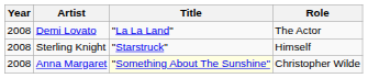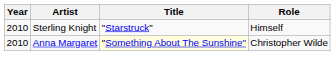 <table class="wikitable sortable">
 <tr>
 <th>Year</th>
 <th>Artist</th>
 <th>Title</th>
 <th>Role</th>
 </tr>
 <tr>
-<td>2008</td>
-<td><a href='#'>Demi Lovato</a></td>
-<td>"<a href='#'>La La Land</a>"</td>
-<td>The Actor</td>
-</tr>
-<tr>
-<td>2008</td>
+<td>2010</td>
 <td>Sterling Knight</td>
 <td>"<a href='#'>Starstruck</a>"</td>
 <td>Himself</td>
 </tr>
 <tr>
-<td>2008</td>
+<td>2010</td>
 <td><a href='#'>Anna Margaret</a></td>
 <td style="background: lightyellow;">"<a href='#'>Something About The Sunshine"</a></td>
 <td>Christopher Wilde</td>
 </tr>
 </table>
